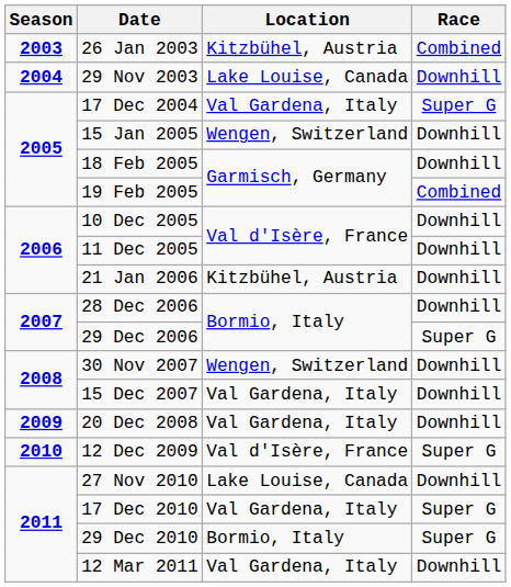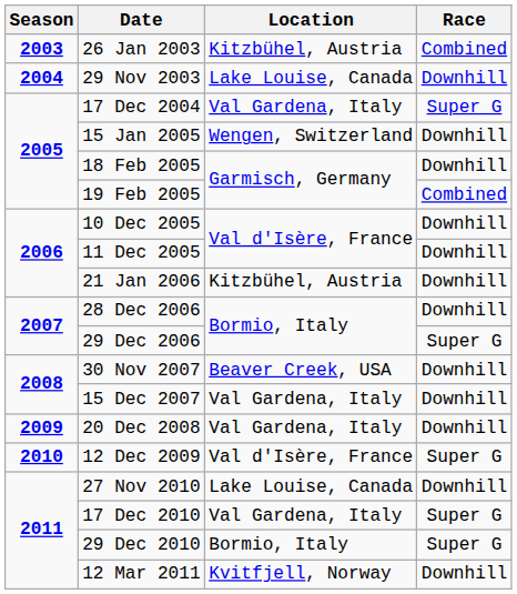 <table class=wikitable style="text-align:center">
 <tr>
 <th>Season</th>
 <th>Date</th>
 <th>Location</th>
 <th>Race</th>
 </tr>
 <tr>
 <td><strong><a href='#'>2003</a></strong></td>
 <td align=right>26 Jan 2003</td>
 <td align=left><a href='#'>Kitzbühel</a>, Austria</td>
 <td><a href='#'>Combined</a></td>
 </tr>
 <tr>
 <td><strong><a href='#'>2004</a></strong></td>
 <td align=right>29 Nov 2003</td>
 <td align=left><a href='#'>Lake Louise</a>, Canada</td>
 <td><a href='#'>Downhill</a></td>
 </tr>
 <tr>
 <td rowspan="4" align=center><strong><a href='#'>2005</a></strong></td>
 <td align=right>17 Dec 2004</td>
 <td align=left><a href='#'>Val Gardena</a>, Italy</td>
 <td><a href='#'>Super G</a></td>
 </tr>
 <tr>
 <td align=right>15 Jan 2005</td>
 <td align=left><a href='#'>Wengen</a>, Switzerland</td>
 <td>Downhill</td>
 </tr>
 <tr>
 <td align=right>18 Feb 2005</td>
 <td align=left rowspan=2><a href='#'>Garmisch</a>, Germany</td>
 <td>Downhill</td>
 </tr>
 <tr>
 <td align=right>19 Feb 2005</td>
 <td><a href='#'>Combined</a></td>
 </tr>
 <tr>
 <td rowspan="3"><strong><a href='#'>2006</a></strong></td>
 <td align=right>10 Dec 2005</td>
 <td align=left rowspan=2><a href='#'>Val d'Isère</a>, France</td>
 <td>Downhill</td>
 </tr>
 <tr>
 <td align=right>11 Dec 2005</td>
 <td>Downhill</td>
 </tr>
 <tr>
 <td align=right>21 Jan 2006</td>
 <td align=left>Kitzbühel, Austria</td>
 <td>Downhill</td>
 </tr>
 <tr>
 <td rowspan="2"><strong><a href='#'>2007</a></strong></td>
 <td align=right>28 Dec 2006</td>
 <td align=left rowspan=2><a href='#'>Bormio</a>, Italy</td>
 <td>Downhill</td>
 </tr>
 <tr>
 <td align=right>29 Dec 2006</td>
 <td>Super G</td>
 </tr>
 <tr>
 <td rowspan="2"><strong><a href='#'>2008</a></strong></td>
 <td align=right>30 Nov 2007</td>
-<td align=left><a href='#'>Wengen</a>, Switzerland</td>
+<td align=left><a href='#'>Beaver Creek</a>, USA</td>
 <td>Downhill</td>
 </tr>
 <tr>
 <td align=right>15 Dec 2007</td>
 <td align=left>Val Gardena, Italy</td>
 <td>Downhill</td>
 </tr>
 <tr>
 <td><strong><a href='#'>2009</a></strong></td>
 <td align=right>20 Dec 2008</td>
 <td align=left>Val Gardena, Italy</td>
 <td>Downhill</td>
 </tr>
 <tr>
 <td><strong><a href='#'>2010</a></strong></td>
 <td align=right>12 Dec 2009</td>
 <td align=left>Val d'Isère, France</td>
 <td>Super G</td>
 </tr>
 <tr>
 <td rowspan="4" align=center><strong><a href='#'>2011</a></strong></td>
 <td align=right>27 Nov 2010</td>
 <td align=left>Lake Louise, Canada</td>
 <td>Downhill</td>
 </tr>
 <tr>
 <td align=right>17 Dec 2010</td>
 <td align=left>Val Gardena, Italy</td>
 <td>Super G</td>
 </tr>
 <tr>
 <td align=right>29 Dec 2010</td>
 <td align=left>Bormio, Italy</td>
 <td>Super G</td>
 </tr>
 <tr>
 <td align=right>12 Mar 2011</td>
-<td align=left>Val Gardena, Italy</td>
+<td align=left><a href='#'>Kvitfjell</a>, Norway</td>
 <td>Downhill</td>
 </tr>
 </table>
